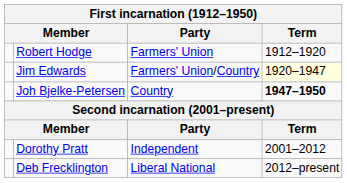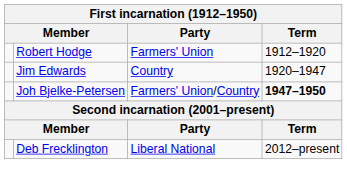 <table class="wikitable">
 <tr>
 <th colspan="4">First incarnation (1912–1950)</th>
 </tr>
 <tr>
 <th colspan="2">Member</th>
 <th>Party</th>
 <th>Term</th>
 </tr>
 <tr>
 <td> </td>
 <td><a href='#'>Robert Hodge</a></td>
 <td><a href='#'>Farmers' Union</a></td>
 <td>1912–1920</td>
 </tr>
 <tr>
 <td> </td>
 <td><a href='#'>Jim Edwards</a></td>
-<td><a href='#'>Farmers' Union</a>/<a href='#'>Country</a></td>
-<td style="background: lightyellow;">1920–1947</td>
+<td><a href='#'>Country</a></td>
+<td>1920–1947</td>
 </tr>
 <tr>
 <td> </td>
 <td><a href='#'>Joh Bjelke-Petersen</a></td>
-<td><a href='#'>Country</a></td>
+<td><a href='#'>Farmers' Union</a>/<a href='#'>Country</a></td>
 <td><strong>1947–1950</strong></td>
 </tr>
 <tr>
 <th colspan="4">Second incarnation (2001–present)</th>
 </tr>
 <tr>
 <th colspan="2">Member</th>
 <th>Party</th>
 <th>Term</th>
 </tr>
 <tr>
 <td> </td>
-<td><a href='#'>Dorothy Pratt</a></td>
-<td><a href='#'>Independent</a></td>
-<td>2001–2012</td>
-</tr>
-<tr>
-<td> </td>
 <td><a href='#'>Deb Frecklington</a></td>
 <td><a href='#'>Liberal National</a></td>
 <td>2012–present</td>
 </tr>
 </table>
